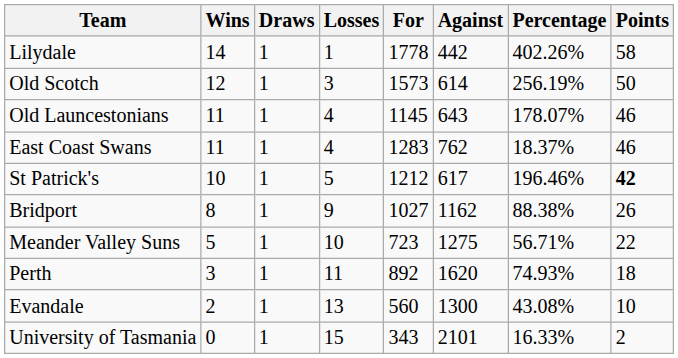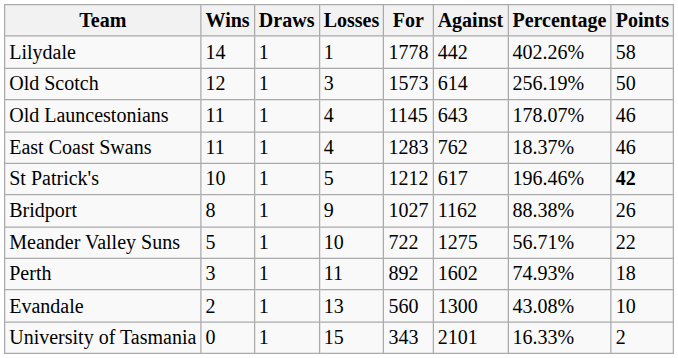 <table class="wikitable">
 <tr>
 <th>Team</th>
 <th>Wins</th>
 <th>Draws</th>
 <th>Losses</th>
 <th>For</th>
 <th>Against</th>
 <th>Percentage</th>
 <th>Points</th>
 </tr>
 <tr>
 <td>Lilydale</td>
 <td>14</td>
 <td>1</td>
 <td>1</td>
 <td>1778</td>
 <td>442</td>
 <td>402.26%</td>
 <td>58</td>
 </tr>
 <tr>
 <td>Old Scotch</td>
 <td>12</td>
 <td>1</td>
 <td>3</td>
 <td>1573</td>
 <td>614</td>
 <td>256.19%</td>
 <td>50</td>
 </tr>
 <tr>
 <td>Old Launcestonians</td>
 <td>11</td>
 <td>1</td>
 <td>4</td>
 <td>1145</td>
 <td>643</td>
 <td>178.07%</td>
 <td>46</td>
 </tr>
 <tr>
 <td>East Coast Swans</td>
 <td>11</td>
 <td>1</td>
 <td>4</td>
 <td>1283</td>
 <td>762</td>
 <td>18.37%</td>
 <td>46</td>
 </tr>
 <tr>
 <td>St Patrick's</td>
 <td>10</td>
 <td>1</td>
 <td>5</td>
 <td>1212</td>
 <td>617</td>
 <td>196.46%</td>
 <td><strong>42</strong></td>
 </tr>
 <tr>
 <td>Bridport</td>
 <td>8</td>
 <td>1</td>
 <td>9</td>
 <td>1027</td>
 <td>1162</td>
 <td>88.38%</td>
 <td>26</td>
 </tr>
 <tr>
 <td>Meander Valley Suns</td>
 <td>5</td>
 <td>1</td>
 <td>10</td>
-<td>723</td>
+<td>722</td>
 <td>1275</td>
 <td>56.71%</td>
 <td>22</td>
 </tr>
 <tr>
 <td>Perth</td>
 <td>3</td>
 <td>1</td>
 <td>11</td>
 <td>892</td>
-<td>1620</td>
+<td>1602</td>
 <td>74.93%</td>
 <td>18</td>
 </tr>
 <tr>
 <td>Evandale</td>
 <td>2</td>
 <td>1</td>
 <td>13</td>
 <td>560</td>
 <td>1300</td>
 <td>43.08%</td>
 <td>10</td>
 </tr>
 <tr>
 <td>University of Tasmania</td>
 <td>0</td>
 <td>1</td>
 <td>15</td>
 <td>343</td>
 <td>2101</td>
 <td>16.33%</td>
 <td>2</td>
 </tr>
 </table>
